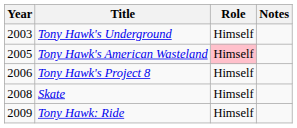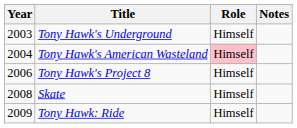 <table class="wikitable sortable">
 <tr>
 <th>Year</th>
 <th>Title</th>
 <th>Role</th>
 <th class=unsortable>Notes</th>
 </tr>
 <tr>
 <td>2003</td>
 <td><em><a href='#'>Tony Hawk's Underground</a></em></td>
 <td>Himself</td>
 <td></td>
 </tr>
 <tr>
-<td>2005</td>
+<td>2004</td>
 <td><em><a href='#'>Tony Hawk's American Wasteland</a></em></td>
 <td style="background: pink;">Himself</td>
 <td></td>
 </tr>
 <tr>
 <td>2006</td>
 <td><em><a href='#'>Tony Hawk's Project 8</a></em></td>
 <td>Himself</td>
 <td></td>
 </tr>
 <tr>
 <td>2008</td>
 <td><em><a href='#'>Skate</a></em></td>
 <td>Himself</td>
 <td></td>
 </tr>
 <tr>
 <td>2009</td>
 <td><em><a href='#'>Tony Hawk: Ride</a></em></td>
 <td>Himself</td>
 <td></td>
 </tr>
 </table>
